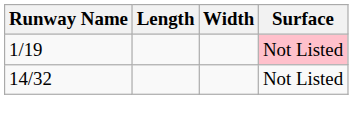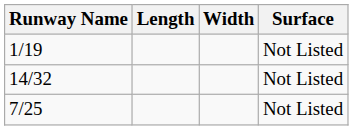 <table class="wikitable">
 <tr>
 <th>Runway Name</th>
 <th>Length</th>
 <th>Width</th>
 <th>Surface</th>
 </tr>
 <tr>
 <td>1/19</td>
 <td></td>
 <td></td>
-<td style="background: pink;">Not Listed</td>
+<td>Not Listed</td>
 </tr>
 <tr>
 <td>14/32</td>
 <td></td>
 <td></td>
 <td>Not Listed</td>
 </tr>
+<tr>
+<td>7/25</td>
+<td></td>
+<td></td>
+<td>Not Listed</td>
+</tr>
 </table>
